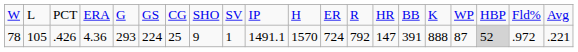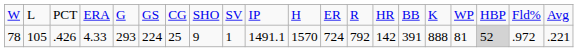 <table class="wikitable">
 <tr>
 <td><a href='#'>W</a></td>
 <td>L</td>
 <td>PCT</td>
 <td><a href='#'>ERA</a></td>
 <td><a href='#'>G</a></td>
 <td><a href='#'>GS</a></td>
 <td><a href='#'>CG</a></td>
 <td><a href='#'>SHO</a></td>
 <td><a href='#'>SV</a></td>
 <td><a href='#'>IP</a></td>
 <td><a href='#'>H</a></td>
 <td><a href='#'>ER</a></td>
 <td><a href='#'>R</a></td>
 <td><a href='#'>HR</a></td>
 <td><a href='#'>BB</a></td>
 <td><a href='#'>K</a></td>
 <td><a href='#'>WP</a></td>
 <td><a href='#'>HBP</a></td>
 <td><a href='#'>Fld%</a></td>
 <td><a href='#'>Avg</a></td>
 </tr>
 <tr>
 <td>78</td>
 <td>105</td>
 <td>.426</td>
-<td>4.36</td>
+<td>4.33</td>
 <td>293</td>
 <td>224</td>
 <td>25</td>
 <td>9</td>
 <td>1</td>
 <td>1491.1</td>
 <td>1570</td>
 <td>724</td>
 <td>792</td>
-<td>147</td>
+<td>142</td>
 <td>391</td>
 <td>888</td>
-<td>87</td>
+<td>81</td>
 <td style="background: lightgrey;">52</td>
 <td>.972</td>
 <td>.221</td>
 </tr>
 </table>
